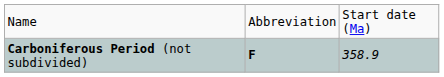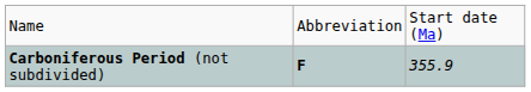 <table class="wikitable">
 <tr>
 <td width="250pt">Name</td>
 <td width="50pt">Abbreviation</td>
 <td width="100pt">Start date (<a href='#'>Ma</a>)</td>
 </tr>
 <tr style="background:#bbcccc;">
 <td><strong>Carboniferous Period</strong> (not subdivided)</td>
 <td><strong>F</strong></td>
-<td><em>358.9</em></td>
+<td><em>355.9</em></td>
 </tr>
 </table>
